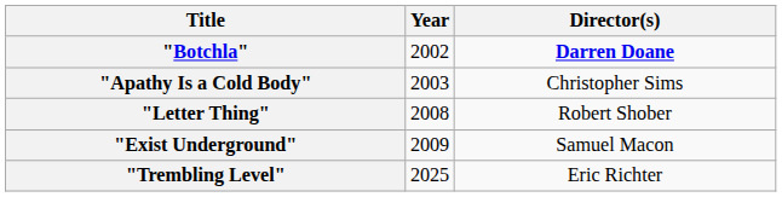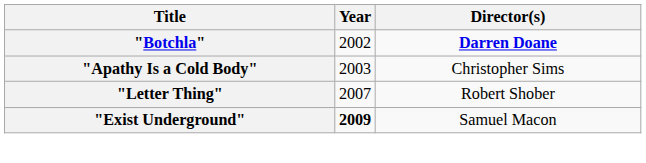 <table class="wikitable plainrowheaders" style="text-align:center;">
 <tr>
 <th scope="col" style="width:20em;">Title</th>
 <th scope="col">Year</th>
 <th scope="col" style="width:16em;">Director(s)</th>
 </tr>
 <tr>
 <th scope="row">"<a href='#'>Botchla</a>"</th>
 <td>2002</td>
 <td><strong><a href='#'>Darren Doane</a></strong></td>
 </tr>
 <tr>
 <th scope="row">"Apathy Is a Cold Body"</th>
 <td>2003</td>
 <td>Christopher Sims</td>
 </tr>
 <tr>
 <th scope="row">"Letter Thing"</th>
-<td>2008</td>
+<td>2007</td>
 <td>Robert Shober</td>
 </tr>
 <tr>
 <th scope="row">"Exist Underground"</th>
-<td>2009</td>
+<td><strong>2009</strong></td>
 <td>Samuel Macon</td>
 </tr>
-<tr>
-<th>"Trembling Level"</th>
-<td>2025</td>
-<td>Eric Richter</td>
-</tr>
 </table>
